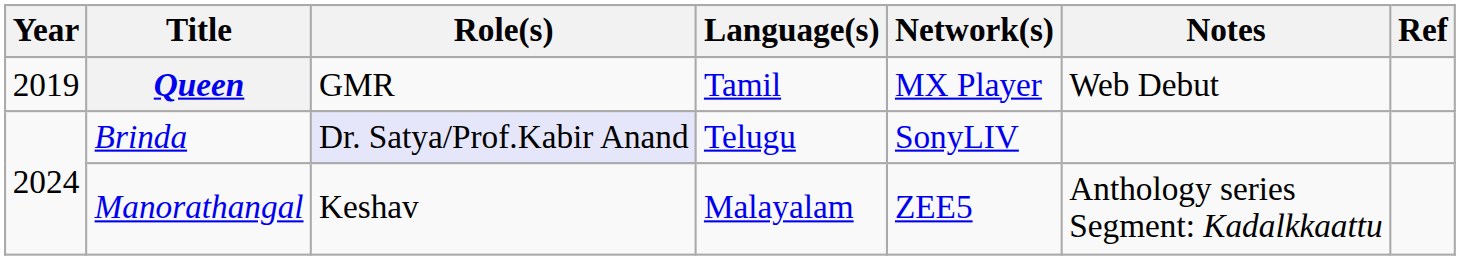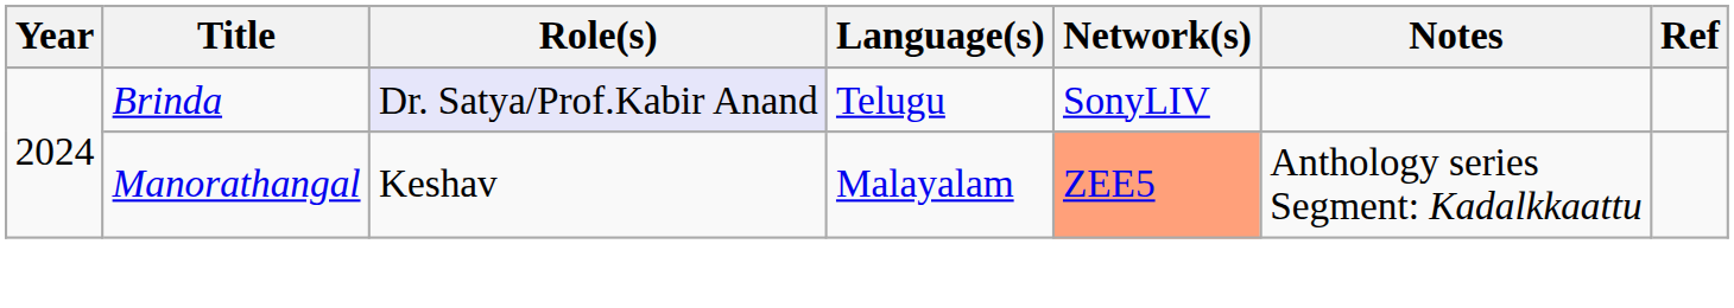 <table class="wikitable plainrowheaders sortable" style="margin-right: 0;">
 <tr>
 <th scope="col">Year</th>
 <th scope="col">Title</th>
 <th scope="col">Role(s)</th>
 <th scope="col">Language(s)</th>
 <th scope="col">Network(s)</th>
 <th scope="col" unsortable>Notes</th>
 <th scope="col" unsortable>Ref</th>
-</tr>
-<tr>
-<td>2019</td>
-<th scope="row"><em><a href='#'>Queen</a></em></th>
-<td>GMR</td>
-<td><a href='#'>Tamil</a></td>
-<td><a href='#'>MX Player</a></td>
-<td>Web Debut</td>
-<td></td>
 </tr>
 <tr>
 <td rowspan="2">2024</td>
 <td><em><a href='#'>Brinda</a></em></td>
 <td style="background: lavender;">Dr. Satya/Prof.Kabir Anand</td>
 <td><a href='#'>Telugu</a></td>
 <td><a href='#'>SonyLIV</a></td>
 <td></td>
 <td></td>
 </tr>
 <tr>
 <td><em><a href='#'>Manorathangal</a></em></td>
 <td>Keshav</td>
 <td><a href='#'>Malayalam</a></td>
-<td><a href='#'>ZEE5</a></td>
+<td style="background: lightsalmon;"><a href='#'>ZEE5</a></td>
 <td>Anthology series<br> Segment: <em>Kadalkkaattu</em></td>
 <td></td>
 </tr>
 </table>
